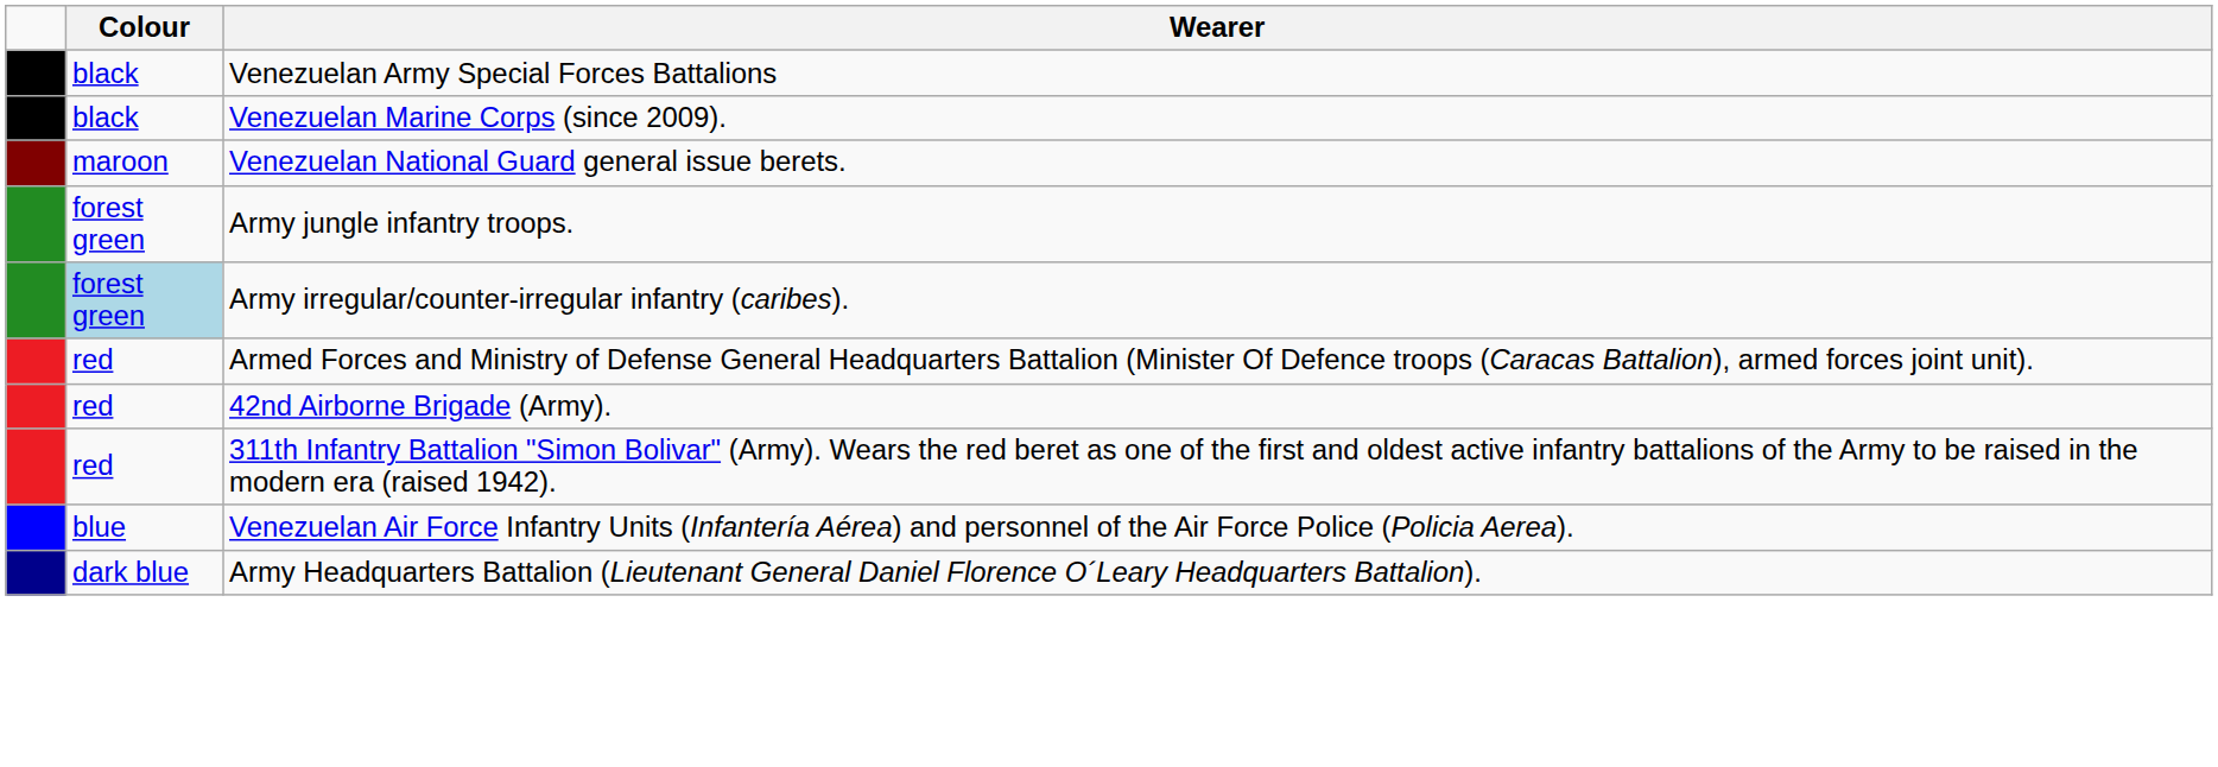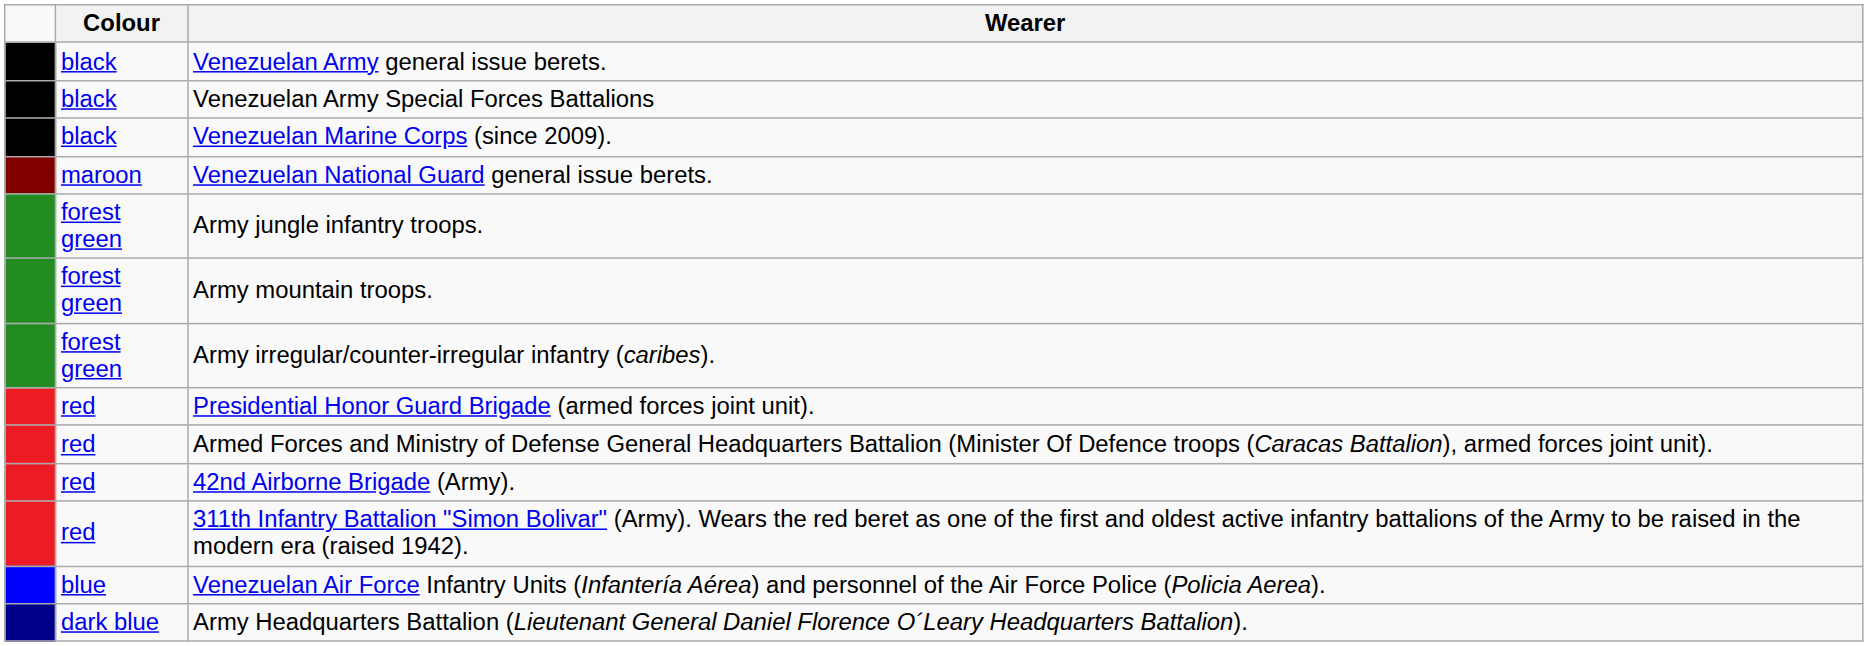 <table class=wikitable>
 <tr>
 <td>      </td>
 <th>Colour</th>
 <th>Wearer</th>
+</tr>
+<tr>
+<td style="background:black;">      </td>
+<td><a href='#'>black</a></td>
+<td><a href='#'>Venezuelan Army</a> general issue berets.</td>
 </tr>
 <tr>
 <td style="background:black;"></td>
 <td><a href='#'>black</a></td>
 <td>Venezuelan Army Special Forces Battalions</td>
 </tr>
 <tr>
 <td style="background:black;"></td>
 <td><a href='#'>black</a></td>
 <td><a href='#'>Venezuelan Marine Corps</a> (since 2009).</td>
 </tr>
 <tr>
 <td style="background:maroon;"></td>
 <td><a href='#'>maroon</a></td>
 <td><a href='#'>Venezuelan National Guard</a> general issue berets.</td>
 </tr>
 <tr>
 <td style="background:#228B22;"></td>
 <td><a href='#'>forest green</a></td>
 <td>Army jungle infantry troops.</td>
 </tr>
 <tr>
 <td style="background:#228B22;"></td>
-<td style="background: lightblue;"><a href='#'>forest green</a></td>
+<td><a href='#'>forest green</a></td>
+<td>Army mountain troops.</td>
+</tr>
+<tr>
+<td style="background:#228B22;"></td>
+<td><a href='#'>forest green</a></td>
 <td>Army irregular/counter-irregular infantry (<em>caribes</em>).</td>
+</tr>
+<tr>
+<td style="background:#ED1C24;"></td>
+<td><a href='#'>red</a></td>
+<td><a href='#'>Presidential Honor Guard Brigade</a> (armed forces joint unit).</td>
 </tr>
 <tr>
 <td style="background:#ED1C24;"></td>
 <td><a href='#'>red</a></td>
 <td>Armed Forces and Ministry of Defense General Headquarters Battalion (Minister Of Defence troops (<em>Caracas Battalion</em>), armed forces joint unit).</td>
 </tr>
 <tr>
 <td style="background:#ED1C24;"></td>
 <td><a href='#'>red</a></td>
 <td><a href='#'>42nd Airborne Brigade</a> (Army).</td>
 </tr>
 <tr>
 <td style="background:#ED1C24;"></td>
 <td><a href='#'>red</a></td>
 <td><a href='#'>311th Infantry Battalion "Simon Bolivar"</a> (Army). Wears the red beret as one of the first and oldest active infantry battalions of the Army to be raised in the modern era (raised 1942).</td>
 </tr>
 <tr>
 <td style="background:blue;"></td>
 <td><a href='#'>blue</a></td>
 <td><a href='#'>Venezuelan Air Force</a> Infantry Units (<em>Infantería Aérea</em>) and personnel of the Air Force Police (<em>Policia Aerea</em>).</td>
 </tr>
 <tr>
 <td style="background:darkBlue;"></td>
 <td><a href='#'>dark blue</a></td>
 <td>Army Headquarters Battalion (<em>Lieutenant General Daniel Florence O´Leary Headquarters Battalion</em>).</td>
 </tr>
 </table>
